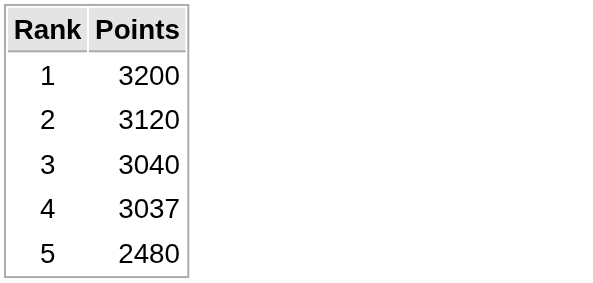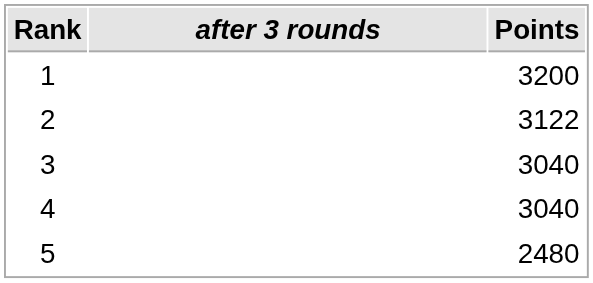 <table cellspacing="1" cellpadding="3" style="border:1px solid #aaa; font-size:90%;">
 <tr style="background:#e4e4e4;">
 <th style="border-bottom:1px solid #aaa; width:10px;">Rank</th>
+<th style="border-bottom:1px solid #aaa; width:200px; white-space:nowrap;"><em>after 3 rounds</em></th>
 <th style="border-bottom:1px solid #aaa; width:20px;">Points</th>
 </tr>
 <tr>
 <td align=center>1</td>
+<td></td>
 <td align=right>3200</td>
 </tr>
 <tr>
 <td align=center>2</td>
-<td align=right>3120</td>
+<td></td>
+<td align=right>3122</td>
 </tr>
 <tr>
 <td align=center>3</td>
+<td></td>
 <td align=right>3040</td>
 </tr>
 <tr>
 <td align=center>4</td>
-<td align=right>3037</td>
+<td></td>
+<td align=right>3040</td>
 </tr>
 <tr>
 <td align=center>5</td>
+<td></td>
 <td align=right>2480</td>
 </tr>
 </table>
